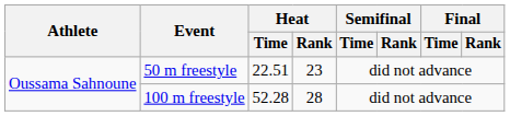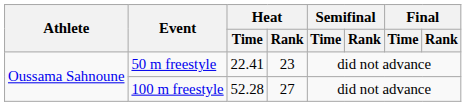 <table class="wikitable"  style="font-size:90%">
 <tr>
 <th rowspan="2">Athlete</th>
 <th rowspan="2">Event</th>
 <th colspan="2">Heat</th>
 <th colspan="2">Semifinal</th>
 <th colspan="2">Final</th>
 </tr>
 <tr style="font-size:95%">
 <th>Time</th>
 <th>Rank</th>
 <th>Time</th>
 <th>Rank</th>
 <th>Time</th>
 <th>Rank</th>
 </tr>
 <tr align=center>
 <td align=left rowspan=2><a href='#'>Oussama Sahnoune</a></td>
 <td align=left><a href='#'>50 m freestyle</a></td>
-<td>22.51</td>
+<td>22.41</td>
 <td>23</td>
 <td colspan=4>did not advance</td>
 </tr>
 <tr align=center>
 <td align=left><a href='#'>100 m freestyle</a></td>
 <td>52.28</td>
-<td>28</td>
+<td>27</td>
 <td colspan=4>did not advance</td>
 </tr>
 </table>
